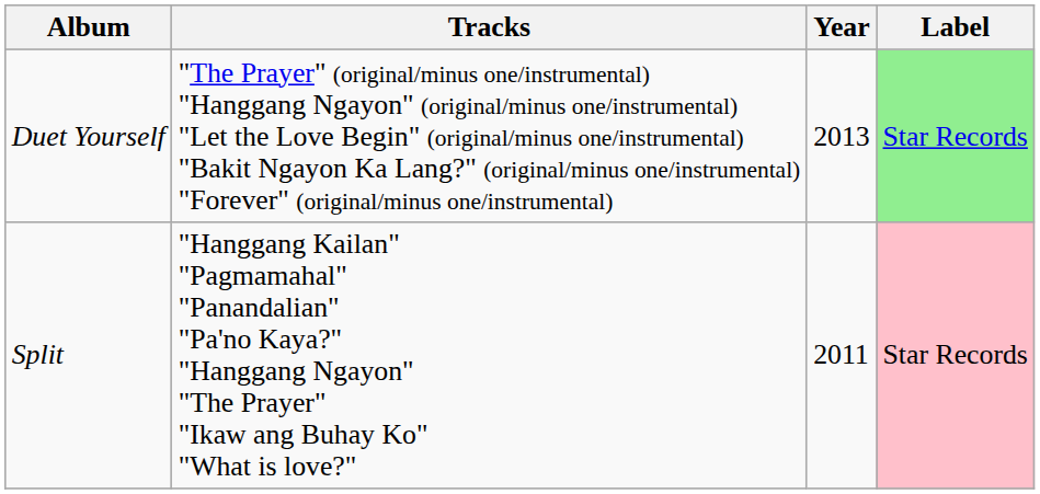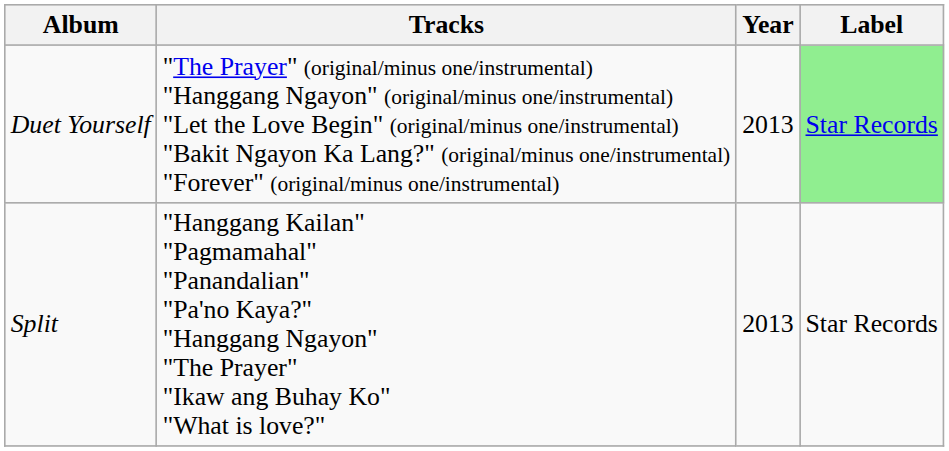 <table class="wikitable">
 <tr>
 <th>Album</th>
 <th>Tracks</th>
 <th>Year</th>
 <th>Label</th>
 </tr>
 <tr>
 <td><em>Duet Yourself</em></td>
 <td>"<a href='#'>The Prayer</a>" <small>(original/minus one/instrumental)</small> <br> "Hanggang Ngayon" <small>(original/minus one/instrumental)</small> <br> "Let the Love Begin" <small>(original/minus one/instrumental)</small> <br> "Bakit Ngayon Ka Lang?" <small>(original/minus one/instrumental)</small> <br> "Forever" <small>(original/minus one/instrumental)</small></td>
 <td>2013</td>
 <td style="background: lightgreen;"><a href='#'>Star Records</a></td>
 </tr>
 <tr>
 <td><em>Split</em></td>
 <td>"Hanggang Kailan" <br> "Pagmamahal" <br> "Panandalian" <br> "Pa'no Kaya?" <br> "Hanggang Ngayon" <br> "The Prayer" <br> "Ikaw ang Buhay Ko" <br>"What is love?"</td>
-<td>2011</td>
-<td style="background: pink;">Star Records</td>
+<td>2013</td>
+<td>Star Records</td>
 </tr>
 </table>
